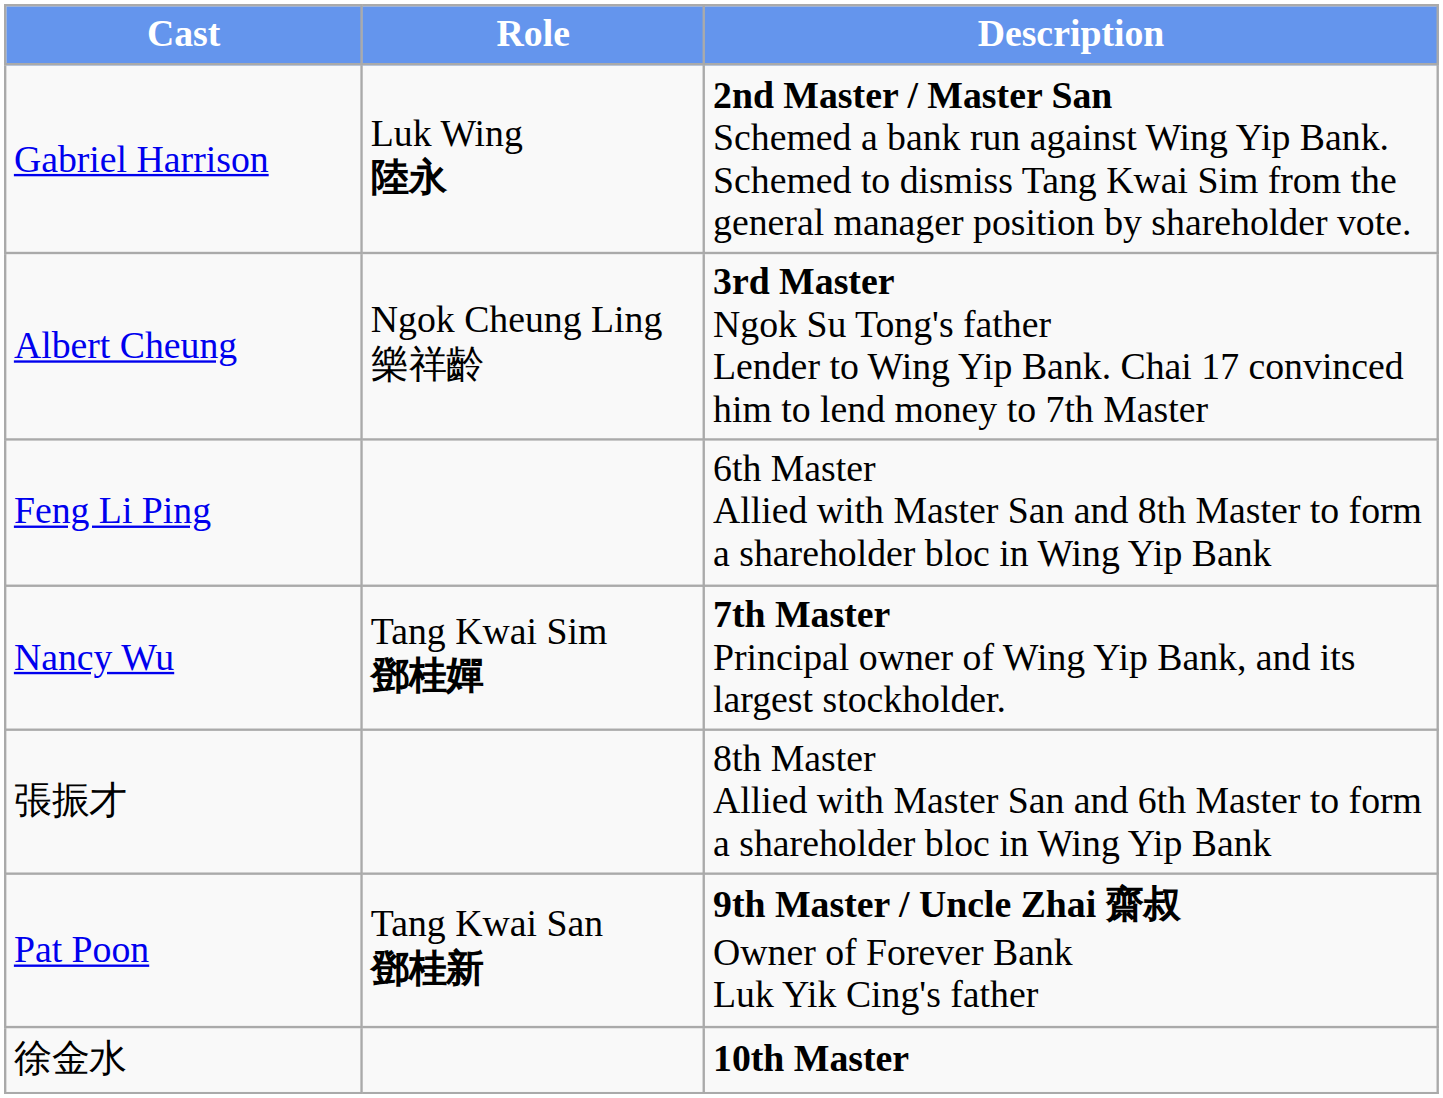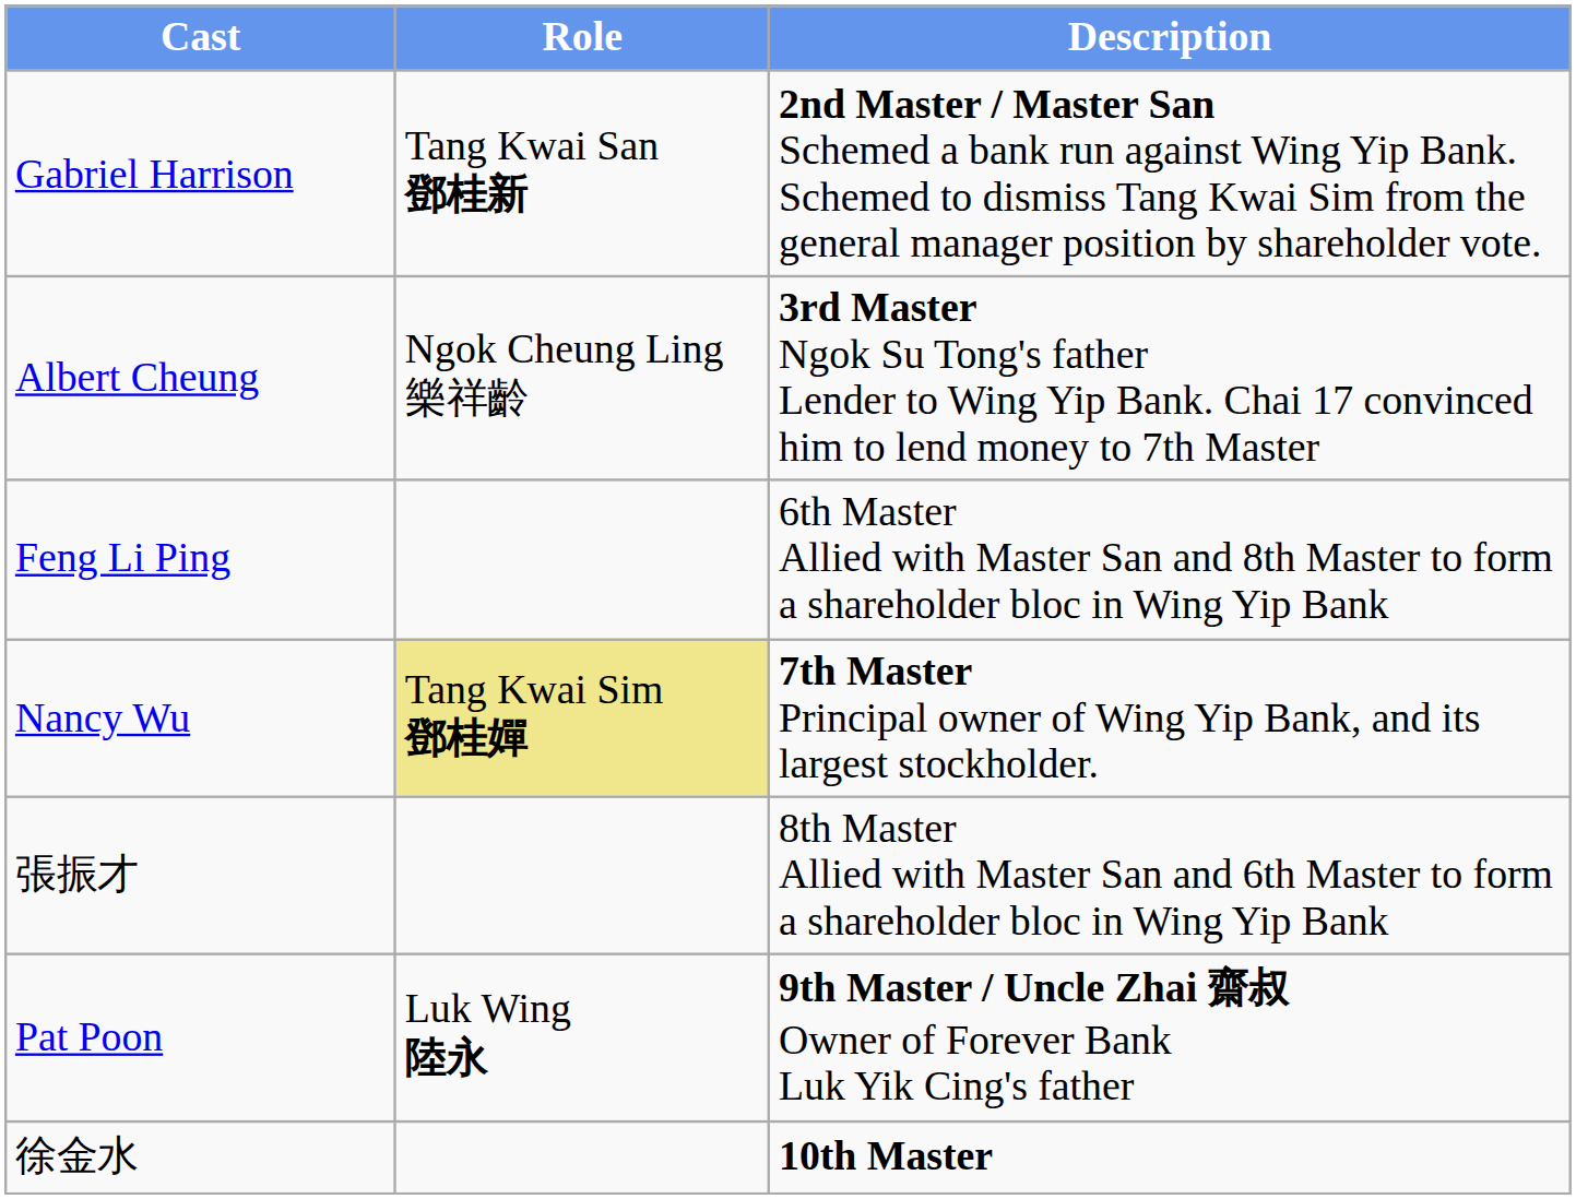 <table class="wikitable">
 <tr style="background:cornflowerblue; color:white" align=center>
 <td style="width:6%"><strong>Cast</strong></td>
 <td style="width:6%"><strong>Role</strong></td>
 <td style="width:15%"><strong>Description</strong></td>
 </tr>
 <tr>
 <td><a href='#'>Gabriel Harrison</a></td>
-<td>Luk Wing<br><strong>陸永</strong></td>
+<td>Tang Kwai San<br><strong>鄧桂新</strong></td>
 <td><strong>2nd Master / Master San</strong><br>Schemed a bank run against Wing Yip Bank.<br> Schemed to dismiss Tang Kwai Sim from the general manager position by shareholder vote.</td>
 </tr>
 <tr>
 <td><a href='#'>Albert Cheung</a></td>
 <td>Ngok Cheung Ling<br>樂祥齡</td>
 <td><strong>3rd Master</strong><br>Ngok Su Tong's father<br>Lender to Wing Yip Bank. Chai 17 convinced him to lend money to 7th Master</td>
 </tr>
 <tr>
 <td><a href='#'>Feng Li Ping</a></td>
 <td></td>
 <td>6th Master <br>Allied with Master San and 8th Master to form a shareholder bloc in Wing Yip Bank</td>
 </tr>
 <tr>
 <td><a href='#'>Nancy Wu</a></td>
-<td>Tang Kwai Sim<br><strong>鄧桂嬋</strong></td>
+<td style="background: khaki;">Tang Kwai Sim<br><strong>鄧桂嬋</strong></td>
 <td><strong>7th Master</strong><br>Principal owner of Wing Yip Bank, and its largest stockholder.</td>
 </tr>
 <tr>
 <td>張振才</td>
 <td></td>
 <td>8th Master <br>Allied with Master San and 6th Master to form a shareholder bloc in Wing Yip Bank</td>
 </tr>
 <tr>
 <td><a href='#'>Pat Poon</a></td>
-<td>Tang Kwai San<br><strong>鄧桂新</strong></td>
+<td>Luk Wing<br><strong>陸永</strong></td>
 <td><strong>9th Master / Uncle Zhai 齋叔</strong><br>Owner of Forever Bank<br>Luk Yik Cing's father<br></td>
 </tr>
 <tr>
 <td>徐金水</td>
 <td></td>
 <td><strong>10th Master</strong></td>
 </tr>
 </table>
